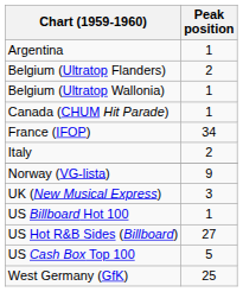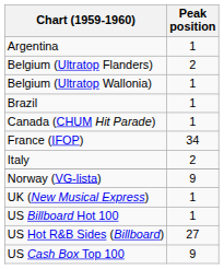 <table class="wikitable sortable">
 <tr>
 <th align="left">Chart (1959-1960)</th>
 <th style="text-align:center;">Peak<br>position</th>
 </tr>
 <tr>
 <td>Argentina</td>
 <td align="center">1</td>
 </tr>
 <tr>
 <td align="left">Belgium (<a href='#'>Ultratop</a> Flanders)</td>
 <td align="center">2</td>
 </tr>
 <tr>
 <td align="left">Belgium (<a href='#'>Ultratop</a> Wallonia)</td>
+<td align="center">1</td>
+</tr>
+<tr>
+<td>Brazil</td>
 <td align="center">1</td>
 </tr>
 <tr>
 <td>Canada (<a href='#'>CHUM</a> <em>Hit Parade</em>)</td>
 <td style="text-align:center;">1</td>
 </tr>
 <tr>
 <td>France (<a href='#'>IFOP</a>)</td>
 <td align="center">34</td>
 </tr>
 <tr>
 <td>Italy</td>
 <td align="center">2</td>
 </tr>
 <tr>
 </tr>
 <tr>
 <td>Norway (<a href='#'>VG-lista</a>)</td>
 <td align="center">9</td>
 </tr>
 <tr>
 <td>UK (<em><a href='#'>New Musical Express</a></em>)</td>
-<td align="center">3</td>
+<td align="center">1</td>
 </tr>
 <tr>
 <td>US <a href='#'><em>Billboard</em> Hot 100</a></td>
 <td align="center">1</td>
 </tr>
 <tr>
 <td>US <a href='#'>Hot R&B Sides</a> (<em><a href='#'>Billboard</a></em>)</td>
 <td align="center">27</td>
 </tr>
 <tr>
 <td>US <a href='#'><em>Cash Box</em> Top 100</a></td>
-<td align="center">5</td>
-</tr>
-<tr>
-<td>West Germany (<a href='#'>GfK</a>)</td>
-<td align="center">25</td>
+<td align="center">9</td>
 </tr>
 </table>
